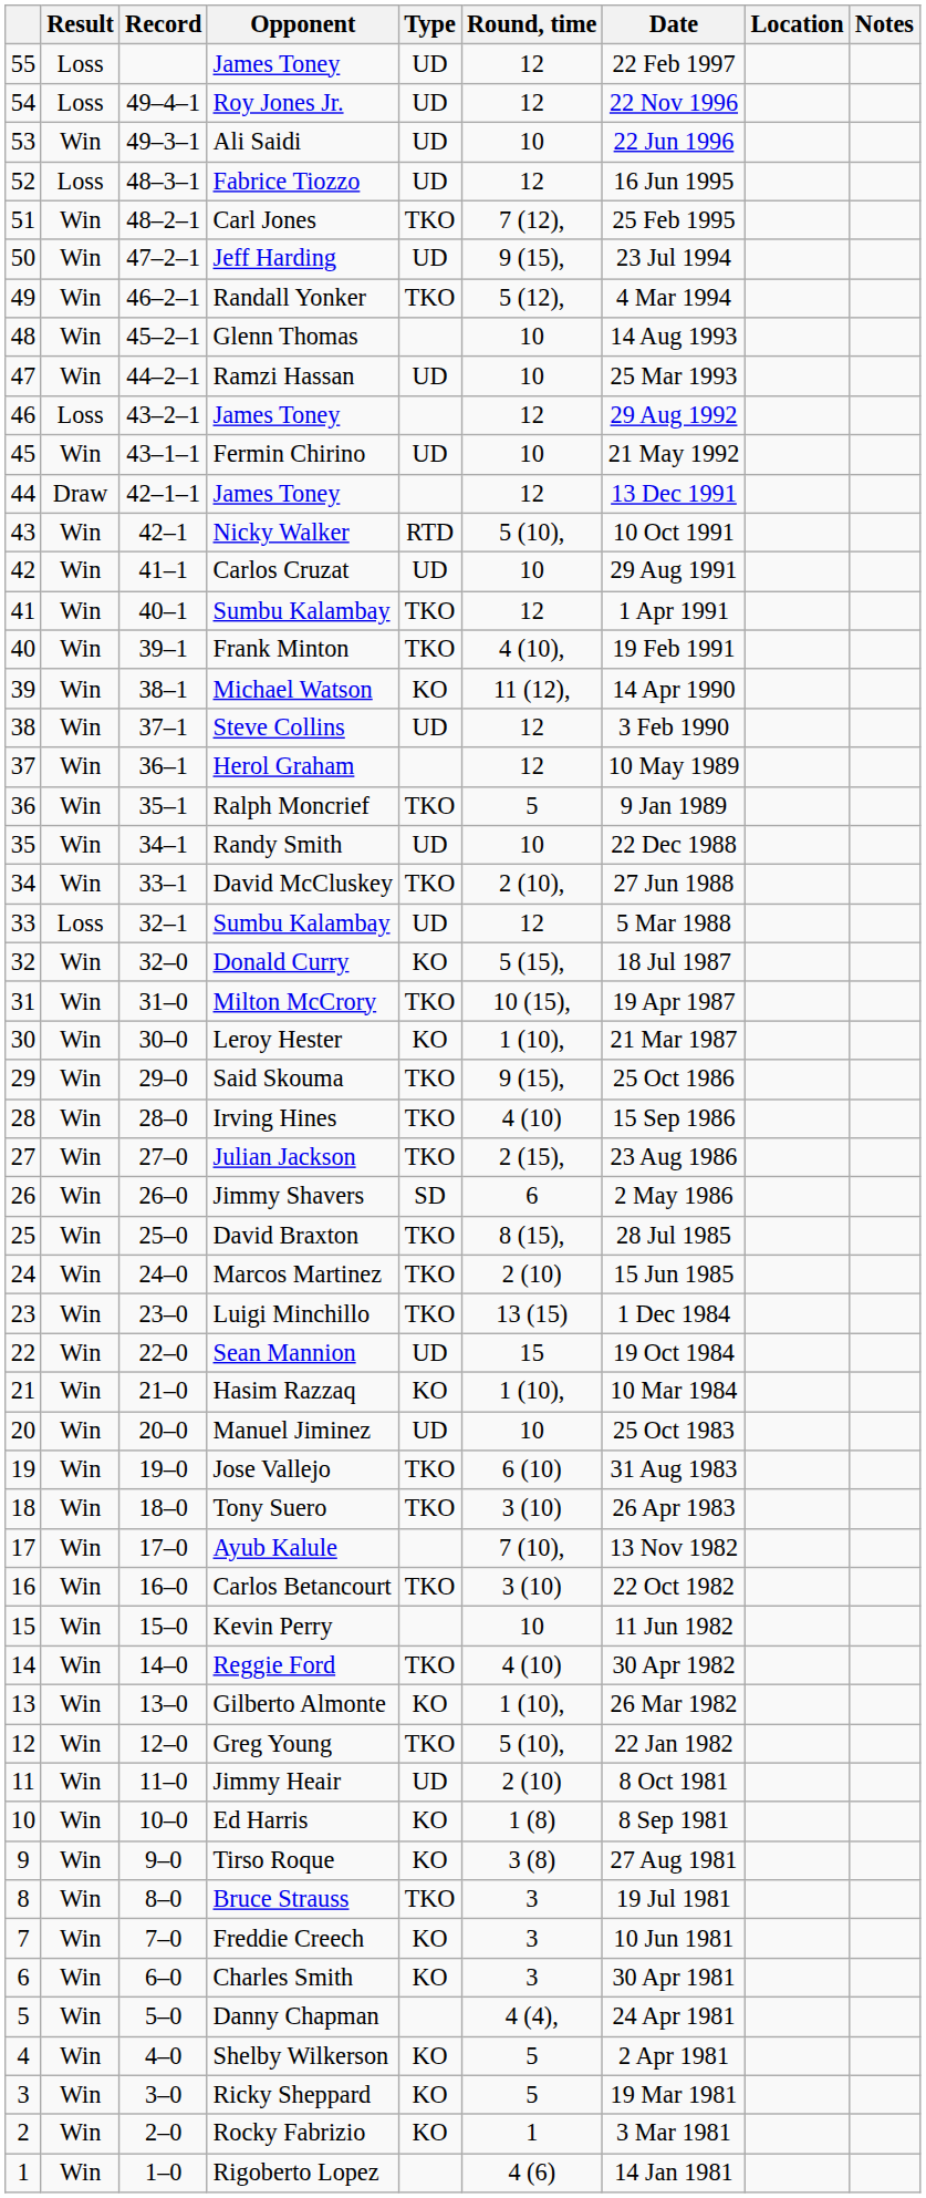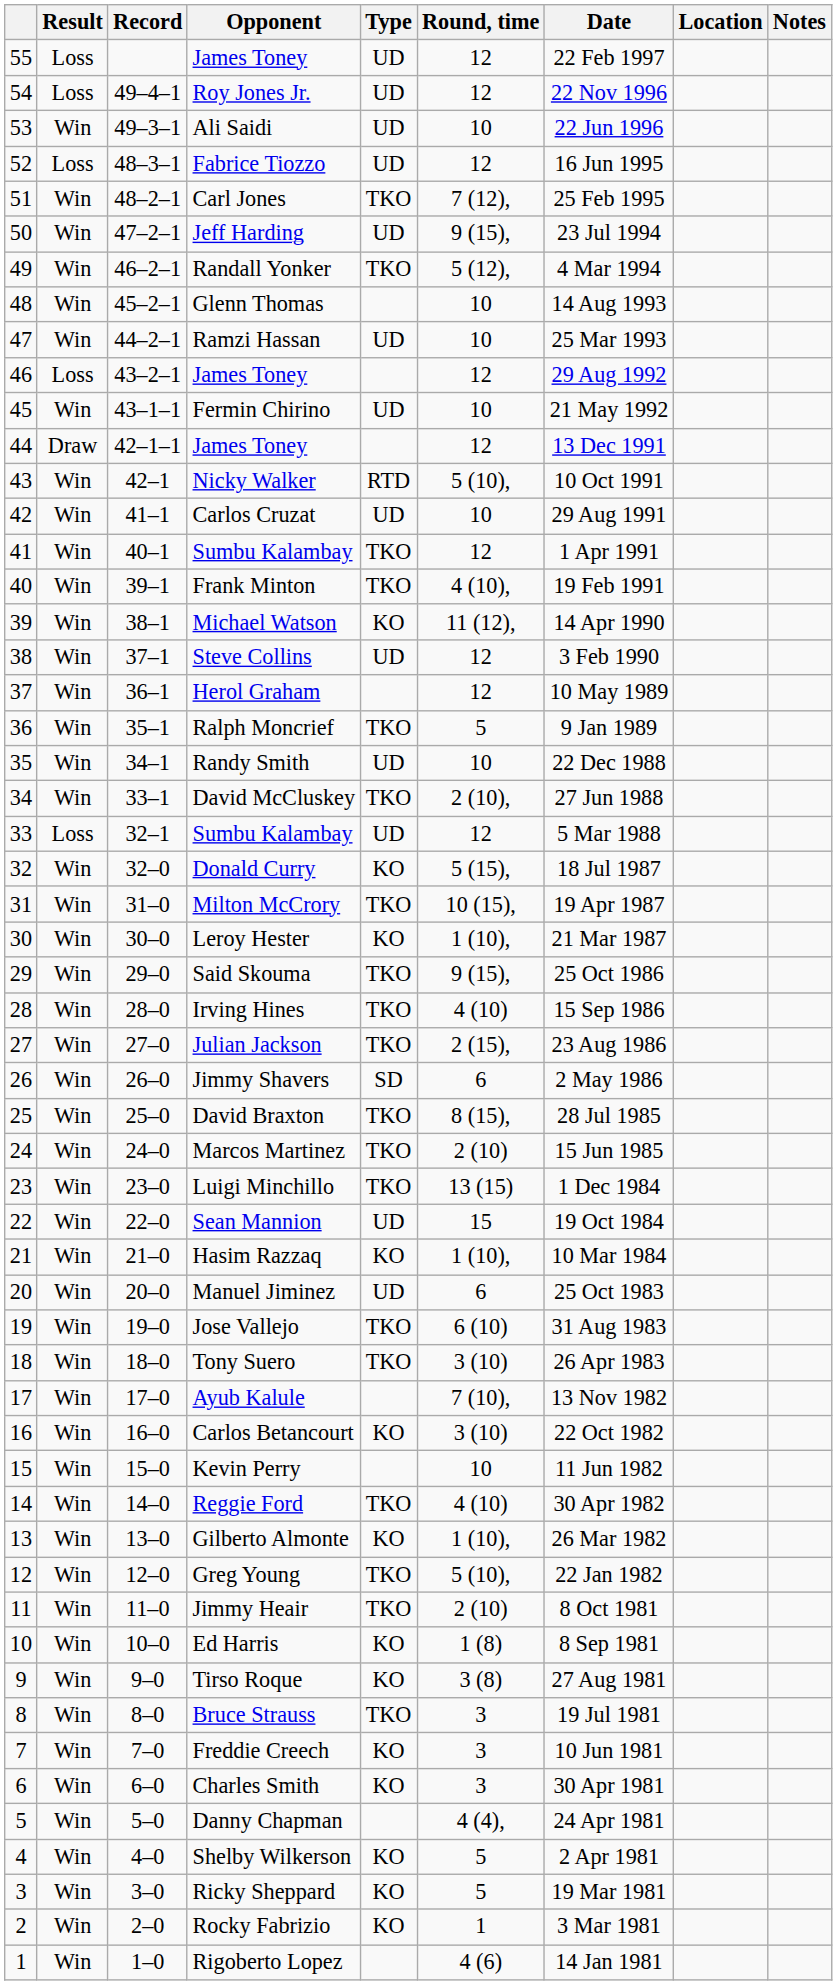 <table class="wikitable" style="text-align:center">
 <tr>
 <th></th>
 <th>Result</th>
 <th>Record</th>
 <th>Opponent</th>
 <th>Type</th>
 <th>Round, time</th>
 <th>Date</th>
 <th>Location</th>
 <th>Notes</th>
 </tr>
 <tr>
 <td>55</td>
 <td>Loss</td>
 <td></td>
 <td align=left><a href='#'>James Toney</a></td>
 <td>UD</td>
 <td>12</td>
 <td>22 Feb 1997</td>
 <td align=left></td>
 <td align=left></td>
 </tr>
 <tr>
 <td>54</td>
 <td>Loss</td>
 <td>49–4–1</td>
 <td align=left><a href='#'>Roy Jones Jr.</a></td>
 <td>UD</td>
 <td>12</td>
 <td><a href='#'>22 Nov 1996</a></td>
 <td align=left></td>
 <td align=left></td>
 </tr>
 <tr>
 <td>53</td>
 <td>Win</td>
 <td>49–3–1</td>
 <td align=left>Ali Saidi</td>
 <td>UD</td>
 <td>10</td>
 <td><a href='#'>22 Jun 1996</a></td>
 <td align=left></td>
 <td></td>
 </tr>
 <tr>
 <td>52</td>
 <td>Loss</td>
 <td>48–3–1</td>
 <td align=left><a href='#'>Fabrice Tiozzo</a></td>
 <td>UD</td>
 <td>12</td>
 <td>16 Jun 1995</td>
 <td align=left></td>
 <td align=left></td>
 </tr>
 <tr>
 <td>51</td>
 <td>Win</td>
 <td>48–2–1</td>
 <td align=left>Carl Jones</td>
 <td>TKO</td>
 <td>7 (12), </td>
 <td>25 Feb 1995</td>
 <td align=left></td>
 <td align=left></td>
 </tr>
 <tr>
 <td>50</td>
 <td>Win</td>
 <td>47–2–1</td>
 <td align=left><a href='#'>Jeff Harding</a></td>
 <td>UD</td>
 <td>9 (15), </td>
 <td>23 Jul 1994</td>
 <td align=left></td>
 <td align=left></td>
 </tr>
 <tr>
 <td>49</td>
 <td>Win</td>
 <td>46–2–1</td>
 <td align=left>Randall Yonker</td>
 <td>TKO</td>
 <td>5 (12), </td>
 <td>4 Mar 1994</td>
 <td align=left></td>
 <td align=left></td>
 </tr>
 <tr>
 <td>48</td>
 <td>Win</td>
 <td>45–2–1</td>
 <td align=left>Glenn Thomas</td>
 <td></td>
 <td>10</td>
 <td>14 Aug 1993</td>
 <td align=left></td>
 <td align=left></td>
 </tr>
 <tr>
 <td>47</td>
 <td>Win</td>
 <td>44–2–1</td>
 <td align=left>Ramzi Hassan</td>
 <td>UD</td>
 <td>10</td>
 <td>25 Mar 1993</td>
 <td align=left></td>
 <td align=left></td>
 </tr>
 <tr>
 <td>46</td>
 <td>Loss</td>
 <td>43–2–1</td>
 <td align=left><a href='#'>James Toney</a></td>
 <td></td>
 <td>12</td>
 <td><a href='#'>29 Aug 1992</a></td>
 <td align=left></td>
 <td align=left></td>
 </tr>
 <tr>
 <td>45</td>
 <td>Win</td>
 <td>43–1–1</td>
 <td align=left>Fermin Chirino</td>
 <td>UD</td>
 <td>10</td>
 <td>21 May 1992</td>
 <td align=left></td>
 <td align=left></td>
 </tr>
 <tr>
 <td>44</td>
 <td>Draw</td>
 <td>42–1–1</td>
 <td align=left><a href='#'>James Toney</a></td>
 <td></td>
 <td>12</td>
 <td><a href='#'>13 Dec 1991</a></td>
 <td align=left></td>
 <td align=left></td>
 </tr>
 <tr>
 <td>43</td>
 <td>Win</td>
 <td>42–1</td>
 <td align=left><a href='#'>Nicky Walker</a></td>
 <td>RTD</td>
 <td>5 (10), </td>
 <td>10 Oct 1991</td>
 <td align=left></td>
 <td align=left></td>
 </tr>
 <tr>
 <td>42</td>
 <td>Win</td>
 <td>41–1</td>
 <td align=left>Carlos Cruzat</td>
 <td>UD</td>
 <td>10</td>
 <td>29 Aug 1991</td>
 <td align=left></td>
 <td align=left></td>
 </tr>
 <tr>
 <td>41</td>
 <td>Win</td>
 <td>40–1</td>
 <td align=left><a href='#'>Sumbu Kalambay</a></td>
 <td>TKO</td>
 <td>12</td>
 <td>1 Apr 1991</td>
 <td align=left></td>
 <td align=left></td>
 </tr>
 <tr>
 <td>40</td>
 <td>Win</td>
 <td>39–1</td>
 <td align=left>Frank Minton</td>
 <td>TKO</td>
 <td>4 (10), </td>
 <td>19 Feb 1991</td>
 <td align=left></td>
 <td align=left></td>
 </tr>
 <tr>
 <td>39</td>
 <td>Win</td>
 <td>38–1</td>
 <td align=left><a href='#'>Michael Watson</a></td>
 <td>KO</td>
 <td>11 (12), </td>
 <td>14 Apr 1990</td>
 <td align=left></td>
 <td align=left></td>
 </tr>
 <tr>
 <td>38</td>
 <td>Win</td>
 <td>37–1</td>
 <td align=left><a href='#'>Steve Collins</a></td>
 <td>UD</td>
 <td>12</td>
 <td>3 Feb 1990</td>
 <td align=left></td>
 <td align=left></td>
 </tr>
 <tr>
 <td>37</td>
 <td>Win</td>
 <td>36–1</td>
 <td align=left><a href='#'>Herol Graham</a></td>
 <td></td>
 <td>12</td>
 <td>10 May 1989</td>
 <td align=left></td>
 <td align=left></td>
 </tr>
 <tr>
 <td>36</td>
 <td>Win</td>
 <td>35–1</td>
 <td align=left>Ralph Moncrief</td>
 <td>TKO</td>
 <td>5</td>
 <td>9 Jan 1989</td>
 <td align=left></td>
 <td align=left></td>
 </tr>
 <tr>
 <td>35</td>
 <td>Win</td>
 <td>34–1</td>
 <td align=left>Randy Smith</td>
 <td>UD</td>
 <td>10</td>
 <td>22 Dec 1988</td>
 <td align=left></td>
 <td align=left></td>
 </tr>
 <tr>
 <td>34</td>
 <td>Win</td>
 <td>33–1</td>
 <td align=left>David McCluskey</td>
 <td>TKO</td>
 <td>2 (10), </td>
 <td>27 Jun 1988</td>
 <td align=left></td>
 <td align=left></td>
 </tr>
 <tr>
 <td>33</td>
 <td>Loss</td>
 <td>32–1</td>
 <td align=left><a href='#'>Sumbu Kalambay</a></td>
 <td>UD</td>
 <td>12</td>
 <td>5 Mar 1988</td>
 <td align=left></td>
 <td align=left></td>
 </tr>
 <tr>
 <td>32</td>
 <td>Win</td>
 <td>32–0</td>
 <td align=left><a href='#'>Donald Curry</a></td>
 <td>KO</td>
 <td>5 (15), </td>
 <td>18 Jul 1987</td>
 <td align=left></td>
 <td align=left></td>
 </tr>
 <tr>
 <td>31</td>
 <td>Win</td>
 <td>31–0</td>
 <td align=left><a href='#'>Milton McCrory</a></td>
 <td>TKO</td>
 <td>10 (15), </td>
 <td>19 Apr 1987</td>
 <td align=left></td>
 <td align=left></td>
 </tr>
 <tr>
 <td>30</td>
 <td>Win</td>
 <td>30–0</td>
 <td align=left>Leroy Hester</td>
 <td>KO</td>
 <td>1 (10), </td>
 <td>21 Mar 1987</td>
 <td align=left></td>
 <td align=left></td>
 </tr>
 <tr>
 <td>29</td>
 <td>Win</td>
 <td>29–0</td>
 <td align=left>Said Skouma</td>
 <td>TKO</td>
 <td>9 (15), </td>
 <td>25 Oct 1986</td>
 <td align=left></td>
 <td align=left></td>
 </tr>
 <tr>
 <td>28</td>
 <td>Win</td>
 <td>28–0</td>
 <td align=left>Irving Hines</td>
 <td>TKO</td>
 <td>4 (10)</td>
 <td>15 Sep 1986</td>
 <td align=left></td>
 <td align=left></td>
 </tr>
 <tr>
 <td>27</td>
 <td>Win</td>
 <td>27–0</td>
 <td align=left><a href='#'>Julian Jackson</a></td>
 <td>TKO</td>
 <td>2 (15), </td>
 <td>23 Aug 1986</td>
 <td align=left></td>
 <td align=left></td>
 </tr>
 <tr>
 <td>26</td>
 <td>Win</td>
 <td>26–0</td>
 <td align=left>Jimmy Shavers</td>
 <td>SD</td>
 <td>6</td>
 <td>2 May 1986</td>
 <td align=left></td>
 <td align=left></td>
 </tr>
 <tr>
 <td>25</td>
 <td>Win</td>
 <td>25–0</td>
 <td align=left>David Braxton</td>
 <td>TKO</td>
 <td>8 (15), </td>
 <td>28 Jul 1985</td>
 <td align=left></td>
 <td align=left></td>
 </tr>
 <tr>
 <td>24</td>
 <td>Win</td>
 <td>24–0</td>
 <td align=left>Marcos Martinez</td>
 <td>TKO</td>
 <td>2 (10)</td>
 <td>15 Jun 1985</td>
 <td align=left></td>
 <td align=left></td>
 </tr>
 <tr>
 <td>23</td>
 <td>Win</td>
 <td>23–0</td>
 <td align=left>Luigi Minchillo</td>
 <td>TKO</td>
 <td>13 (15)</td>
 <td>1 Dec 1984</td>
 <td align=left></td>
 <td align=left></td>
 </tr>
 <tr>
 <td>22</td>
 <td>Win</td>
 <td>22–0</td>
 <td align=left><a href='#'>Sean Mannion</a></td>
 <td>UD</td>
 <td>15</td>
 <td>19 Oct 1984</td>
 <td align=left></td>
 <td align=left></td>
 </tr>
 <tr>
 <td>21</td>
 <td>Win</td>
 <td>21–0</td>
 <td align=left>Hasim Razzaq</td>
 <td>KO</td>
 <td>1 (10), </td>
 <td>10 Mar 1984</td>
 <td align=left></td>
 <td align=left></td>
 </tr>
 <tr>
 <td>20</td>
 <td>Win</td>
 <td>20–0</td>
 <td align=left>Manuel Jiminez</td>
 <td>UD</td>
-<td>10</td>
+<td>6</td>
 <td>25 Oct 1983</td>
 <td align=left></td>
 <td align=left></td>
 </tr>
 <tr>
 <td>19</td>
 <td>Win</td>
 <td>19–0</td>
 <td align=left>Jose Vallejo</td>
 <td>TKO</td>
 <td>6 (10)</td>
 <td>31 Aug 1983</td>
 <td align=left></td>
 <td align=left></td>
 </tr>
 <tr>
 <td>18</td>
 <td>Win</td>
 <td>18–0</td>
 <td align=left>Tony Suero</td>
 <td>TKO</td>
 <td>3 (10)</td>
 <td>26 Apr 1983</td>
 <td align=left></td>
 <td align=left></td>
 </tr>
 <tr>
 <td>17</td>
 <td>Win</td>
 <td>17–0</td>
 <td align=left><a href='#'>Ayub Kalule</a></td>
 <td></td>
 <td>7 (10), </td>
 <td>13 Nov 1982</td>
 <td align=left></td>
 <td align=left></td>
 </tr>
 <tr>
 <td>16</td>
 <td>Win</td>
 <td>16–0</td>
 <td align=left>Carlos Betancourt</td>
-<td>TKO</td>
+<td>KO</td>
 <td>3 (10)</td>
 <td>22 Oct 1982</td>
 <td align=left></td>
 <td align=left></td>
 </tr>
 <tr>
 <td>15</td>
 <td>Win</td>
 <td>15–0</td>
 <td align=left>Kevin Perry</td>
 <td></td>
 <td>10</td>
 <td>11 Jun 1982</td>
 <td align=left></td>
 <td align=left></td>
 </tr>
 <tr>
 <td>14</td>
 <td>Win</td>
 <td>14–0</td>
 <td align=left><a href='#'>Reggie Ford</a></td>
 <td>TKO</td>
 <td>4 (10)</td>
 <td>30 Apr 1982</td>
 <td align=left></td>
 <td align=left></td>
 </tr>
 <tr>
 <td>13</td>
 <td>Win</td>
 <td>13–0</td>
 <td align=left>Gilberto Almonte</td>
 <td>KO</td>
 <td>1 (10), </td>
 <td>26 Mar 1982</td>
 <td align=left></td>
 <td align=left></td>
 </tr>
 <tr>
 <td>12</td>
 <td>Win</td>
 <td>12–0</td>
 <td align=left>Greg Young</td>
 <td>TKO</td>
 <td>5 (10), </td>
 <td>22 Jan 1982</td>
 <td align=left></td>
 <td align=left></td>
 </tr>
 <tr>
 <td>11</td>
 <td>Win</td>
 <td>11–0</td>
 <td align=left>Jimmy Heair</td>
-<td>UD</td>
+<td>TKO</td>
 <td>2 (10)</td>
 <td>8 Oct 1981</td>
 <td align=left></td>
 <td align=left></td>
 </tr>
 <tr>
 <td>10</td>
 <td>Win</td>
 <td>10–0</td>
 <td align=left>Ed Harris</td>
 <td>KO</td>
 <td>1 (8)</td>
 <td>8 Sep 1981</td>
 <td align=left></td>
 <td align=left></td>
 </tr>
 <tr>
 <td>9</td>
 <td>Win</td>
 <td>9–0</td>
 <td align=left>Tirso Roque</td>
 <td>KO</td>
 <td>3 (8)</td>
 <td>27 Aug 1981</td>
 <td align=left></td>
 <td align=left></td>
 </tr>
 <tr>
 <td>8</td>
 <td>Win</td>
 <td>8–0</td>
 <td align=left><a href='#'>Bruce Strauss</a></td>
 <td>TKO</td>
 <td>3</td>
 <td>19 Jul 1981</td>
 <td align=left></td>
 <td align=left></td>
 </tr>
 <tr>
 <td>7</td>
 <td>Win</td>
 <td>7–0</td>
 <td align=left>Freddie Creech</td>
 <td>KO</td>
 <td>3</td>
 <td>10 Jun 1981</td>
 <td align=left></td>
 <td align=left></td>
 </tr>
 <tr>
 <td>6</td>
 <td>Win</td>
 <td>6–0</td>
 <td align=left>Charles Smith</td>
 <td>KO</td>
 <td>3</td>
 <td>30 Apr 1981</td>
 <td align=left></td>
 <td align=left></td>
 </tr>
 <tr>
 <td>5</td>
 <td>Win</td>
 <td>5–0</td>
 <td align=left>Danny Chapman</td>
 <td></td>
 <td>4 (4), </td>
 <td>24 Apr 1981</td>
 <td align=left></td>
 <td align=left></td>
 </tr>
 <tr>
 <td>4</td>
 <td>Win</td>
 <td>4–0</td>
 <td align=left>Shelby Wilkerson</td>
 <td>KO</td>
 <td>5</td>
 <td>2 Apr 1981</td>
 <td align=left></td>
 <td align=left></td>
 </tr>
 <tr>
 <td>3</td>
 <td>Win</td>
 <td>3–0</td>
 <td align=left>Ricky Sheppard</td>
 <td>KO</td>
 <td>5</td>
 <td>19 Mar 1981</td>
 <td align=left></td>
 <td align=left></td>
 </tr>
 <tr>
 <td>2</td>
 <td>Win</td>
 <td>2–0</td>
 <td align=left>Rocky Fabrizio</td>
 <td>KO</td>
 <td>1</td>
 <td>3 Mar 1981</td>
 <td align=left></td>
 <td align=left></td>
 </tr>
 <tr>
 <td>1</td>
 <td>Win</td>
 <td>1–0</td>
 <td align=left>Rigoberto Lopez</td>
 <td></td>
 <td>4 (6)</td>
 <td>14 Jan 1981</td>
 <td align=left></td>
 <td align=left></td>
 </tr>
 </table>
